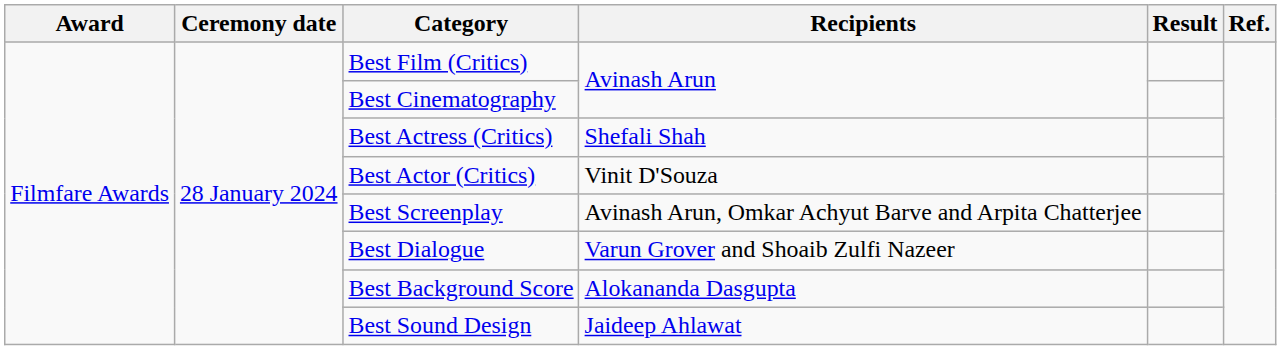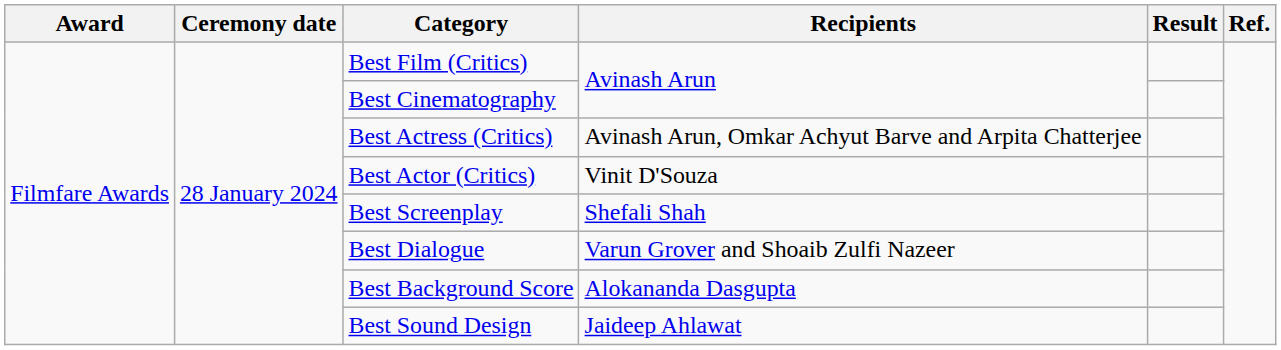 <table class="wikitable">
 <tr>
 <th>Award</th>
 <th>Ceremony date</th>
 <th>Category</th>
 <th>Recipients</th>
 <th>Result</th>
 <th>Ref.</th>
 </tr>
 <tr>
 <td rowspan="8"><a href='#'>Filmfare Awards</a></td>
 <td rowspan="8"><a href='#'>28 January 2024</a></td>
 <td><a href='#'>Best Film (Critics)</a></td>
 <td rowspan="2"><a href='#'>Avinash Arun</a></td>
 <td></td>
 <td rowspan="8"></td>
 </tr>
 <tr>
 <td><a href='#'>Best Cinematography</a></td>
 <td></td>
 </tr>
 <tr>
 <td><a href='#'>Best Actress (Critics)</a></td>
-<td><a href='#'>Shefali Shah</a></td>
+<td>Avinash Arun, Omkar Achyut Barve and Arpita Chatterjee</td>
 <td></td>
 </tr>
 <tr>
 <td><a href='#'>Best Actor (Critics)</a></td>
 <td>Vinit D'Souza</td>
 <td></td>
 </tr>
 <tr>
 <td><a href='#'>Best Screenplay</a></td>
-<td>Avinash Arun, Omkar Achyut Barve and Arpita Chatterjee</td>
+<td><a href='#'>Shefali Shah</a></td>
 <td></td>
 </tr>
 <tr>
 <td><a href='#'>Best Dialogue</a></td>
 <td><a href='#'>Varun Grover</a> and Shoaib Zulfi Nazeer</td>
 <td></td>
 </tr>
 <tr>
 <td><a href='#'>Best Background Score</a></td>
 <td><a href='#'>Alokananda Dasgupta</a></td>
 <td></td>
 </tr>
 <tr>
 <td><a href='#'>Best Sound Design</a></td>
 <td><a href='#'>Jaideep Ahlawat</a></td>
 <td></td>
 </tr>
 </table>
